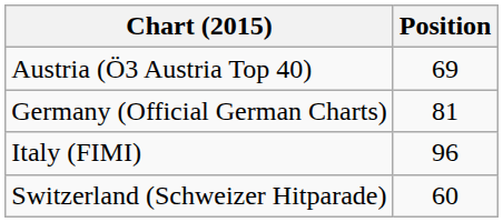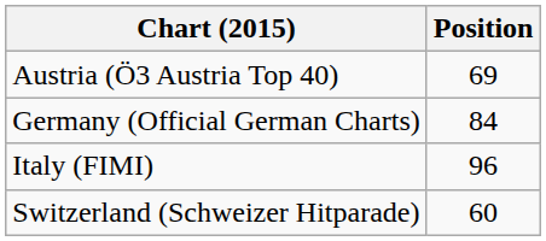 <table class="wikitable">
 <tr>
 <th>Chart (2015)</th>
 <th>Position</th>
 </tr>
 <tr>
 <td>Austria (Ö3 Austria Top 40)</td>
 <td align="center">69</td>
 </tr>
 <tr>
 <td>Germany (Official German Charts)</td>
-<td align="center">81</td>
+<td align="center">84</td>
 </tr>
 <tr>
 <td>Italy (FIMI)</td>
 <td align="center">96</td>
 </tr>
 <tr>
 <td>Switzerland (Schweizer Hitparade)</td>
 <td align="center">60</td>
 </tr>
 </table>
